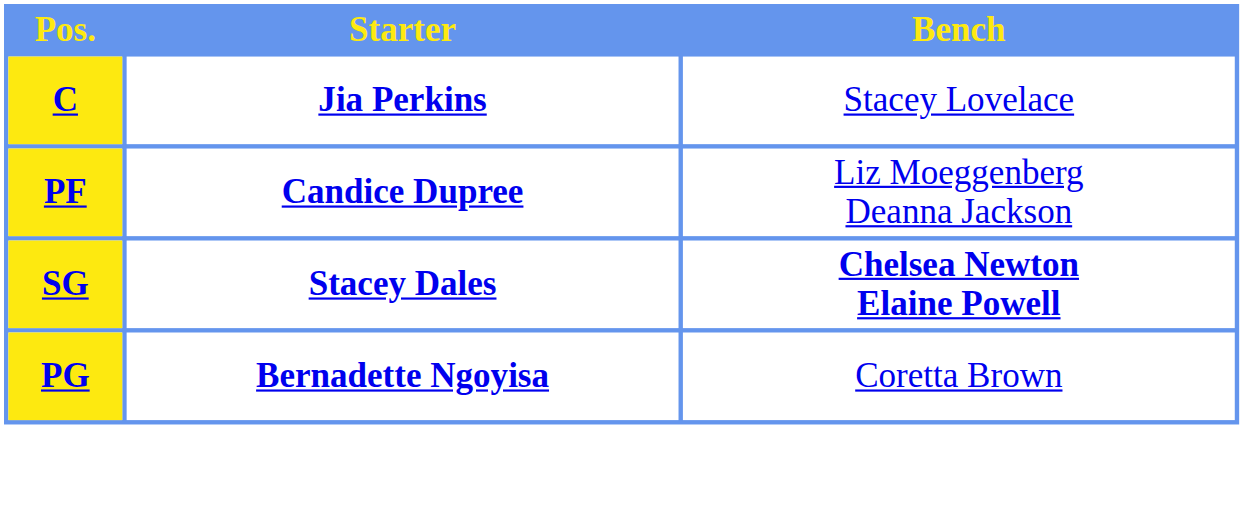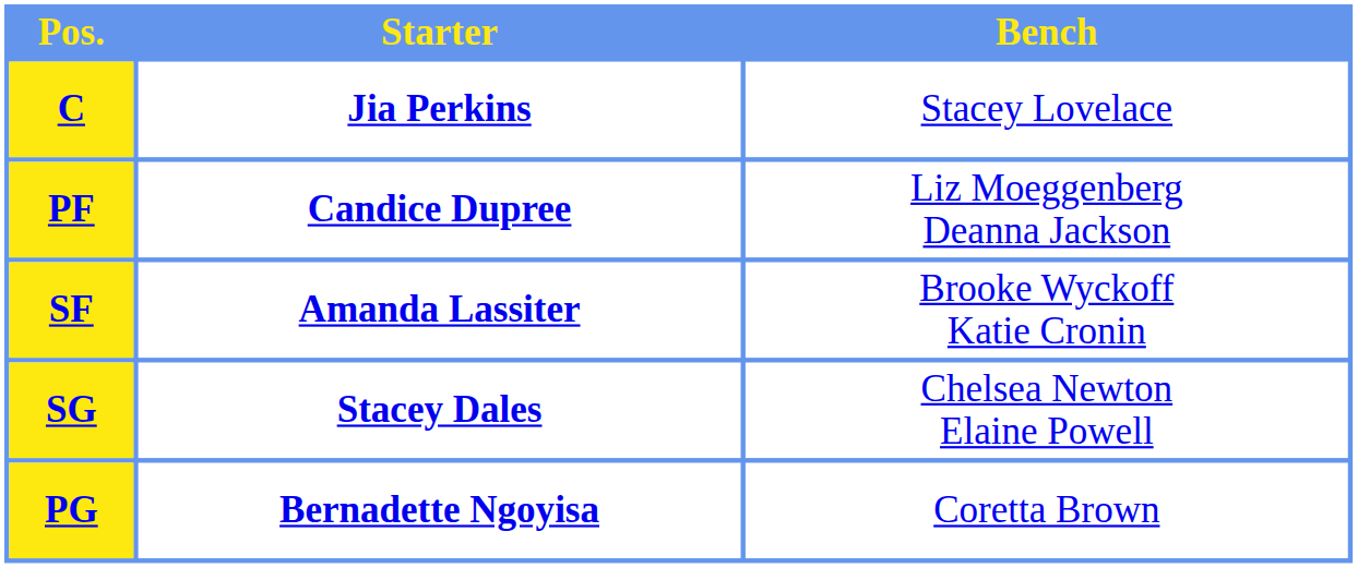 <table style="text-align: center; background:#6495ED; color:#FDE910">
 <tr>
 <th width="50">Pos.</th>
 <th width="250">Starter</th>
 <th width="250">Bench</th>
 </tr>
 <tr style="height:40px; background:white; color:#FFCC00">
 <th style="background:#FDE910"><a href='#'><span>C</span></a></th>
 <td><strong><a href='#'>Jia Perkins</a></strong></td>
 <td><a href='#'>Stacey Lovelace</a></td>
 </tr>
 <tr style="height:40px; background:white; color:#FFCC00">
 <th style="background:#FDE910"><a href='#'><span>PF</span></a></th>
 <td><strong><a href='#'>Candice Dupree</a></strong></td>
 <td><a href='#'>Liz Moeggenberg</a><br><a href='#'>Deanna Jackson</a></td>
 </tr>
+<tr style="height:40px; background:white; color:#FFCC00">
+<th style="background:#FDE910"><a href='#'><span>SF</span></a></th>
+<td><strong><a href='#'>Amanda Lassiter</a></strong></td>
+<td><a href='#'>Brooke Wyckoff</a><br><a href='#'>Katie Cronin</a></td>
+</tr>
 <tr style="height:40px; background:white; color:#092C57">
 <th style="background:#FDE910"><a href='#'><span>SG</span></a></th>
 <td><strong><a href='#'>Stacey Dales</a></strong></td>
-<td><strong><a href='#'>Chelsea Newton</a><br><a href='#'>Elaine Powell</a></strong></td>
+<td><a href='#'>Chelsea Newton</a><br><a href='#'>Elaine Powell</a></td>
 </tr>
 <tr style="height:40px; background:white; color:#FFCC00">
 <th style="background:#FDE910"><a href='#'><span>PG</span></a></th>
 <td><strong><a href='#'>Bernadette Ngoyisa</a></strong></td>
 <td><a href='#'>Coretta Brown</a></td>
 </tr>
 </table>
